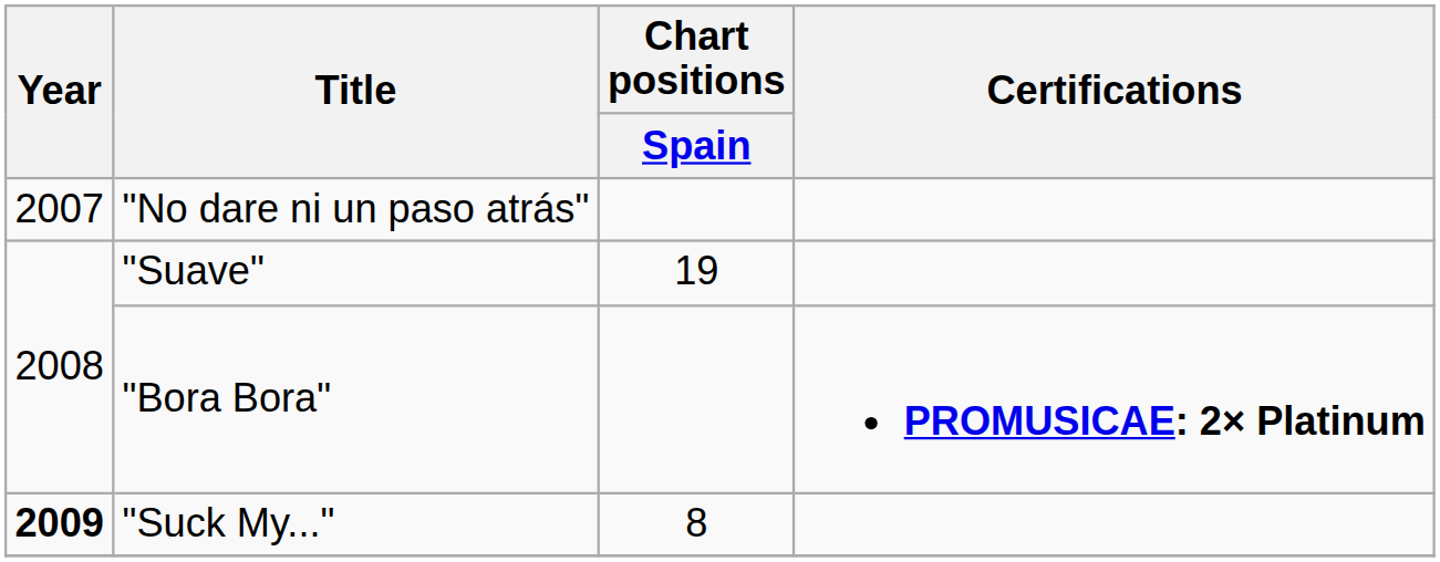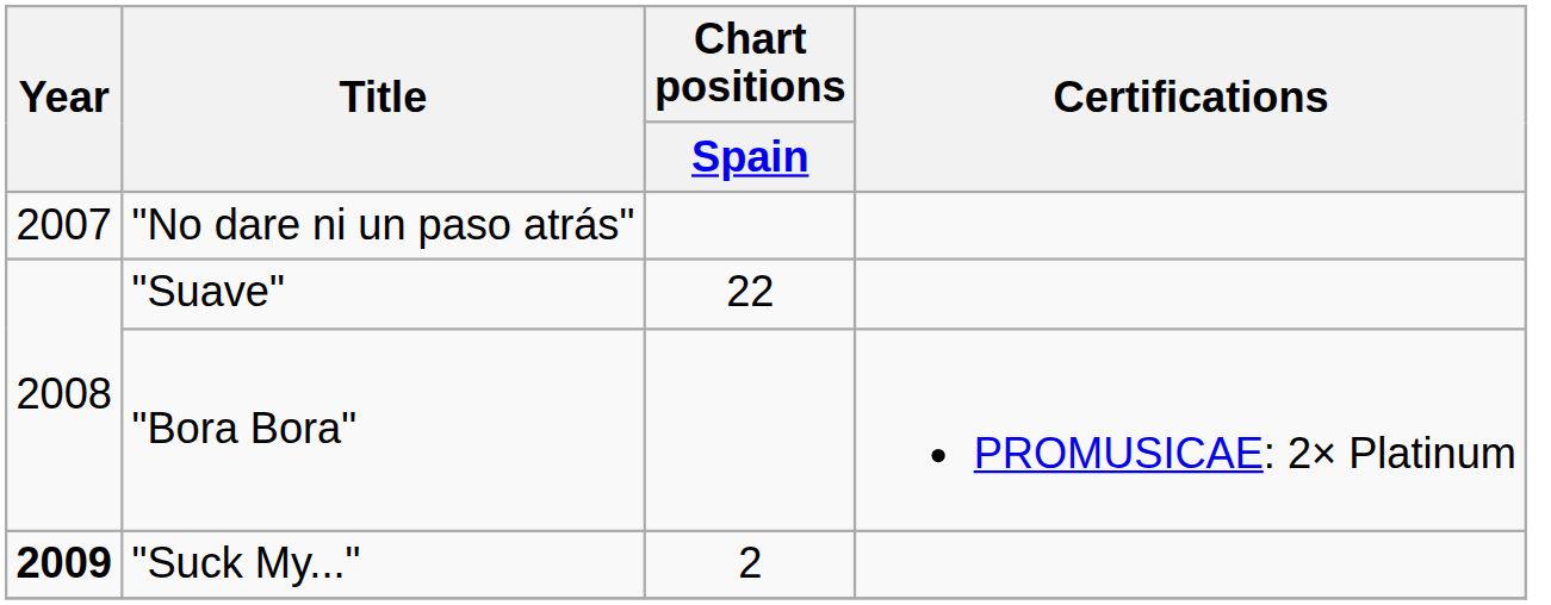 <table class="wikitable">
 <tr>
 <th rowspan="2">Year</th>
 <th rowspan="2">Title</th>
 <th colspan="1">Chart positions</th>
 <th rowspan="2">Certifications</th>
 </tr>
 <tr>
 <th width="30"><a href='#'>Spain</a></th>
 </tr>
 <tr>
 <td>2007</td>
 <td>"No dare ni un paso atrás"</td>
 <td align="center"></td>
 <td></td>
 </tr>
 <tr>
 <td rowspan=2>2008</td>
 <td>"Suave"</td>
-<td align="center">19</td>
+<td align="center">22</td>
 <td></td>
 </tr>
 <tr>
 <td>"Bora Bora"</td>
 <td align="center"></td>
-<td><strong><br><ul><li><a href='#'>PROMUSICAE</a>: 2× Platinum </li></ul></strong></td>
+<td><br><ul><li><a href='#'>PROMUSICAE</a>: 2× Platinum </li></ul></td>
 </tr>
 <tr>
 <td><strong>2009</strong></td>
 <td>"Suck My..."</td>
-<td align="center">8</td>
+<td align="center">2</td>
 <td></td>
 </tr>
 <tr>
 </tr>
 </table>
